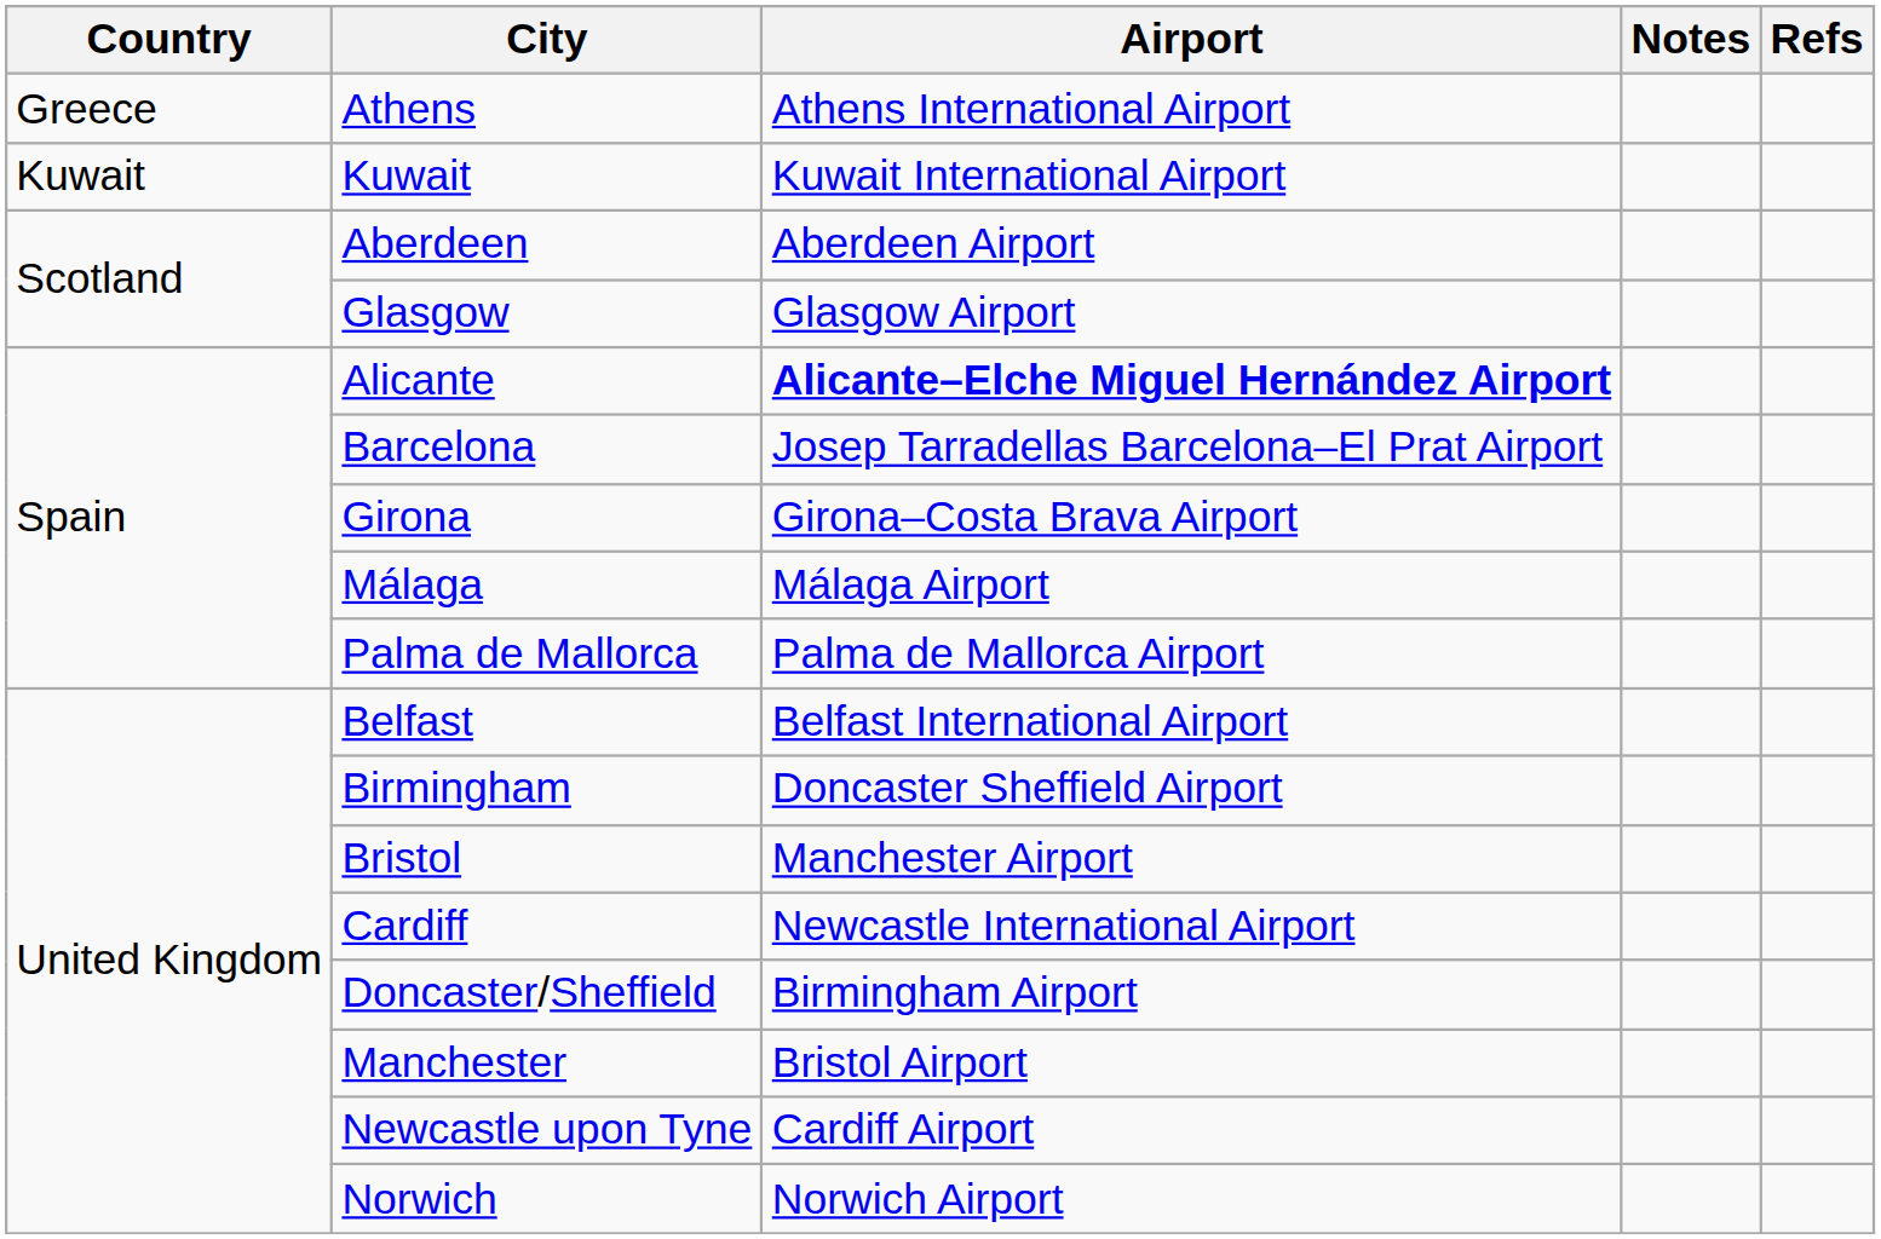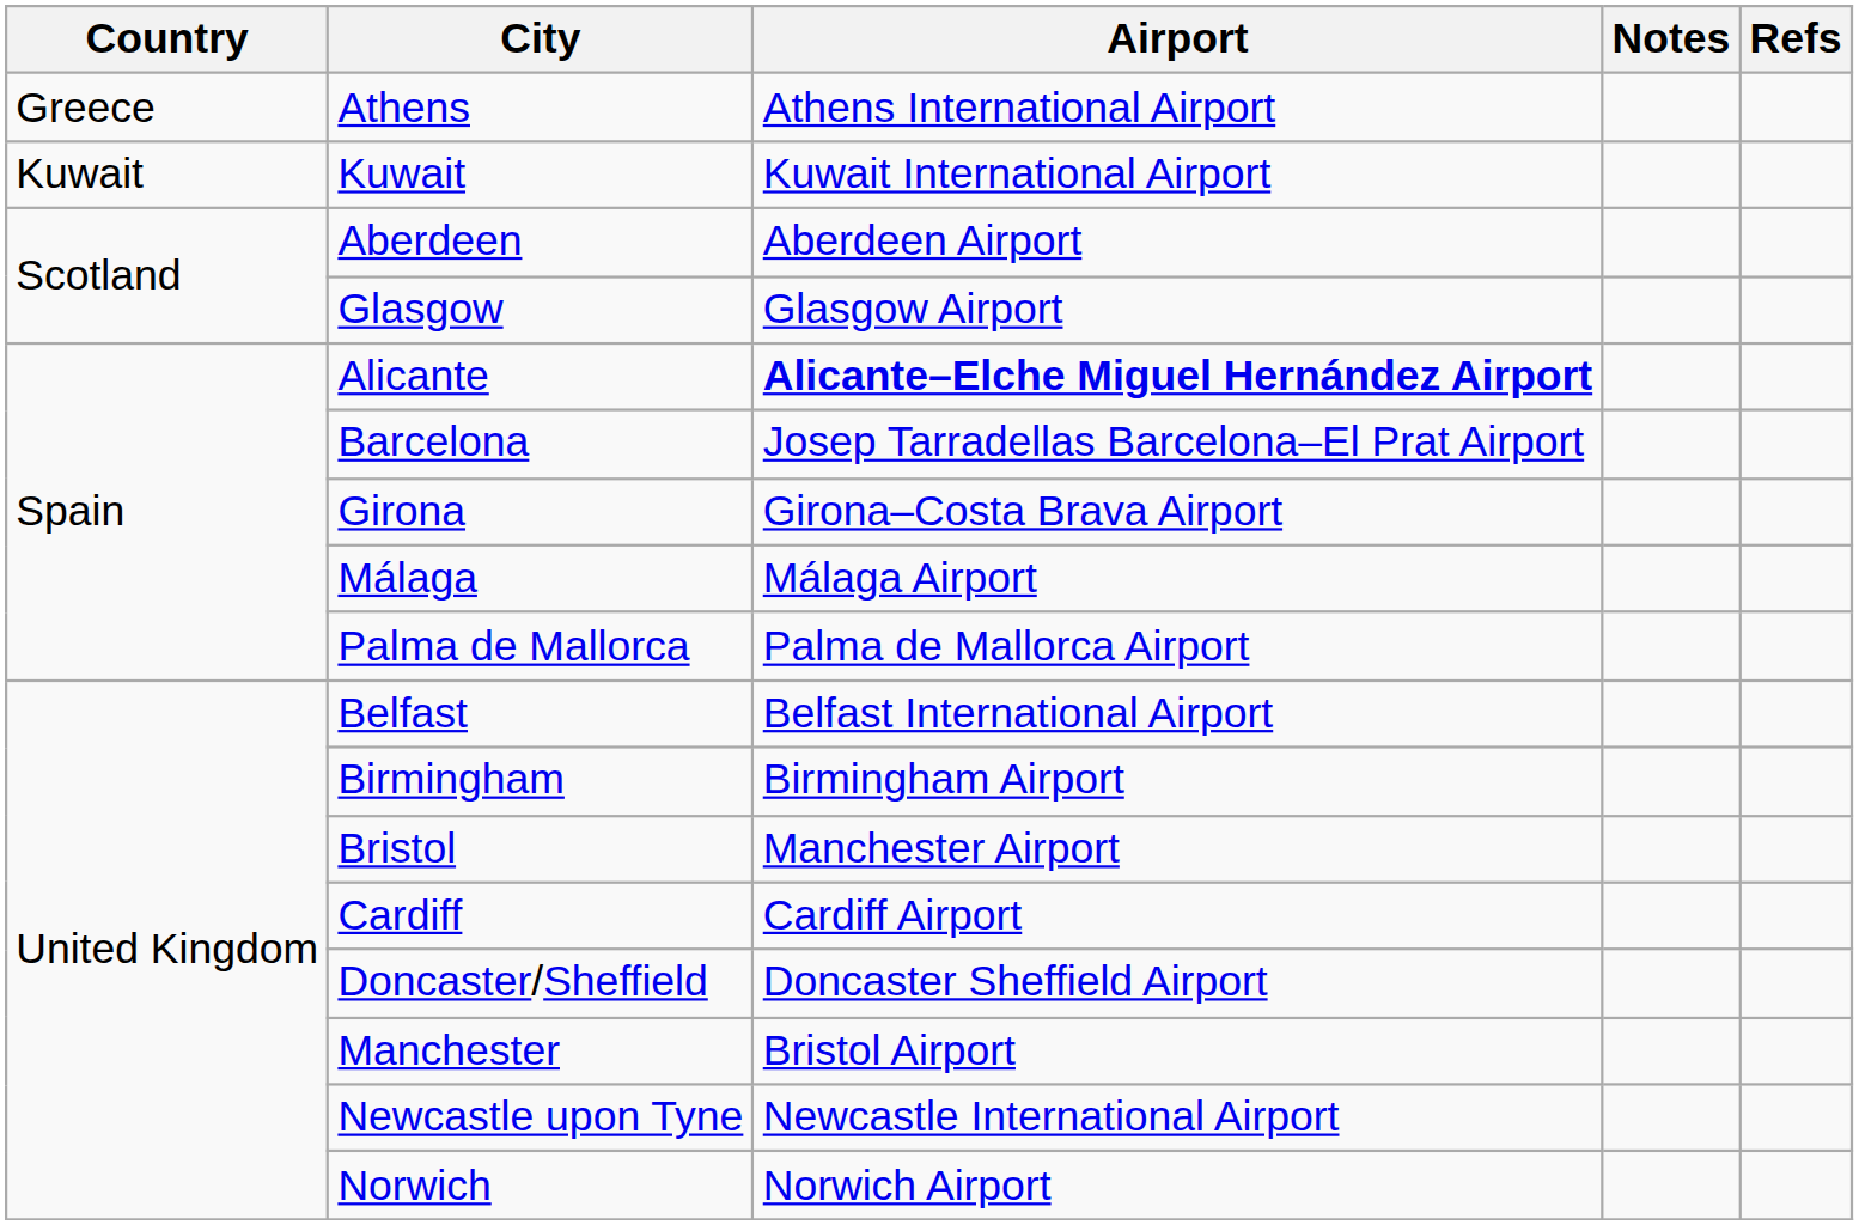 <table class="wikitable">
 <tr>
 <th>Country</th>
 <th>City</th>
 <th>Airport</th>
 <th>Notes</th>
 <th>Refs</th>
 </tr>
 <tr>
 <td>Greece</td>
 <td><a href='#'>Athens</a></td>
 <td><a href='#'>Athens International Airport</a></td>
 <td></td>
 <td></td>
 </tr>
 <tr>
 <td>Kuwait</td>
 <td><a href='#'>Kuwait</a></td>
 <td><a href='#'>Kuwait International Airport</a></td>
 <td></td>
 <td></td>
 </tr>
 <tr>
 <td rowspan="2">Scotland</td>
 <td><a href='#'>Aberdeen</a></td>
 <td><a href='#'>Aberdeen Airport</a></td>
 <td></td>
 <td></td>
 </tr>
 <tr>
 <td><a href='#'>Glasgow</a></td>
 <td><a href='#'>Glasgow Airport</a></td>
 <td></td>
 <td></td>
 </tr>
 <tr>
 <td rowspan="5">Spain</td>
 <td><a href='#'>Alicante</a></td>
 <td><strong><a href='#'>Alicante–Elche Miguel Hernández Airport</a></strong></td>
 <td></td>
 <td></td>
 </tr>
 <tr>
 <td><a href='#'>Barcelona</a></td>
 <td><a href='#'>Josep Tarradellas Barcelona–El Prat Airport</a></td>
 <td></td>
 <td></td>
 </tr>
 <tr>
 <td><a href='#'>Girona</a></td>
 <td><a href='#'>Girona–Costa Brava Airport</a></td>
 <td></td>
 <td></td>
 </tr>
 <tr>
 <td><a href='#'>Málaga</a></td>
 <td><a href='#'>Málaga Airport</a></td>
 <td></td>
 <td></td>
 </tr>
 <tr>
 <td><a href='#'>Palma de Mallorca</a></td>
 <td><a href='#'>Palma de Mallorca Airport</a></td>
 <td></td>
 <td></td>
 </tr>
 <tr>
 <td rowspan="8">United Kingdom</td>
 <td><a href='#'>Belfast</a></td>
 <td><a href='#'>Belfast International Airport</a></td>
 <td></td>
 <td></td>
 </tr>
 <tr>
 <td><a href='#'>Birmingham</a></td>
-<td><a href='#'>Doncaster Sheffield Airport</a></td>
+<td><a href='#'>Birmingham Airport</a></td>
 <td></td>
 <td></td>
 </tr>
 <tr>
 <td><a href='#'>Bristol</a></td>
 <td><a href='#'>Manchester Airport</a></td>
 <td></td>
 <td></td>
 </tr>
 <tr>
 <td><a href='#'>Cardiff</a></td>
-<td><a href='#'>Newcastle International Airport</a></td>
+<td><a href='#'>Cardiff Airport</a></td>
 <td></td>
 <td></td>
 </tr>
 <tr>
 <td><a href='#'>Doncaster</a>/<a href='#'>Sheffield</a></td>
-<td><a href='#'>Birmingham Airport</a></td>
+<td><a href='#'>Doncaster Sheffield Airport</a></td>
 <td></td>
 <td></td>
 </tr>
 <tr>
 <td><a href='#'>Manchester</a></td>
 <td><a href='#'>Bristol Airport</a></td>
 <td></td>
 <td></td>
 </tr>
 <tr>
 <td><a href='#'>Newcastle upon Tyne</a></td>
-<td><a href='#'>Cardiff Airport</a></td>
+<td><a href='#'>Newcastle International Airport</a></td>
 <td></td>
 <td></td>
 </tr>
 <tr>
 <td><a href='#'>Norwich</a></td>
 <td><a href='#'>Norwich Airport</a></td>
 <td></td>
 <td></td>
 </tr>
 <tr>
 </tr>
 </table>
